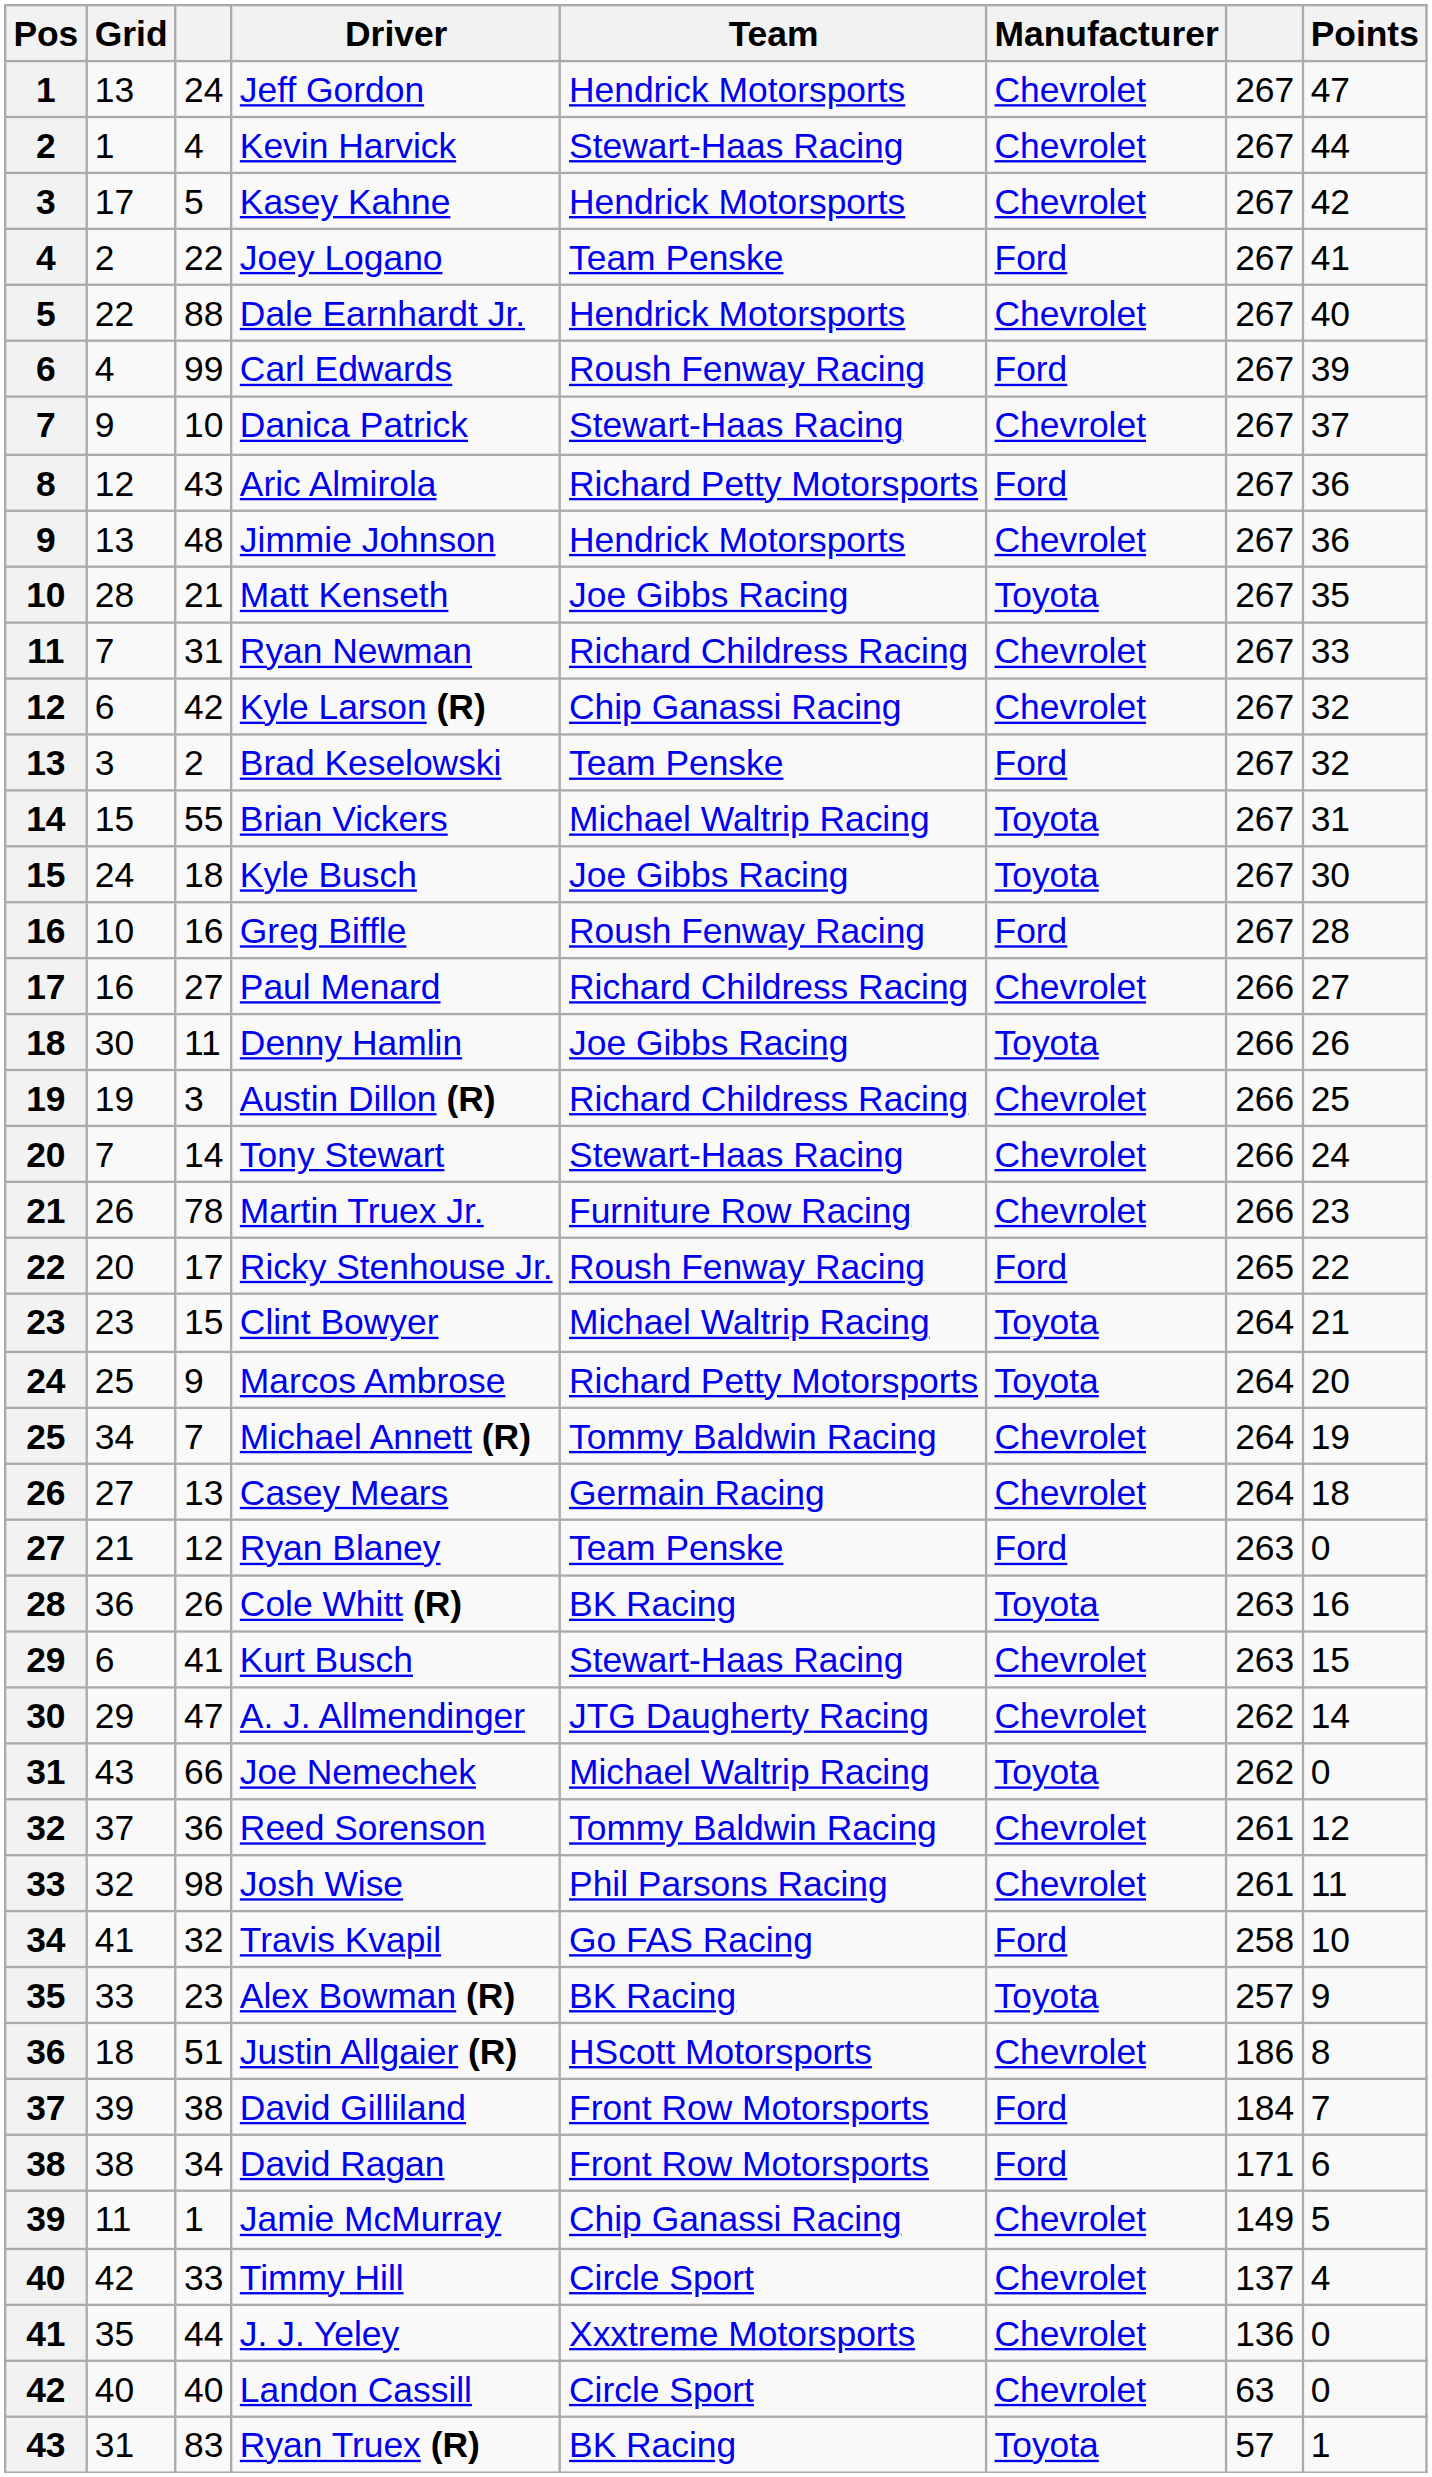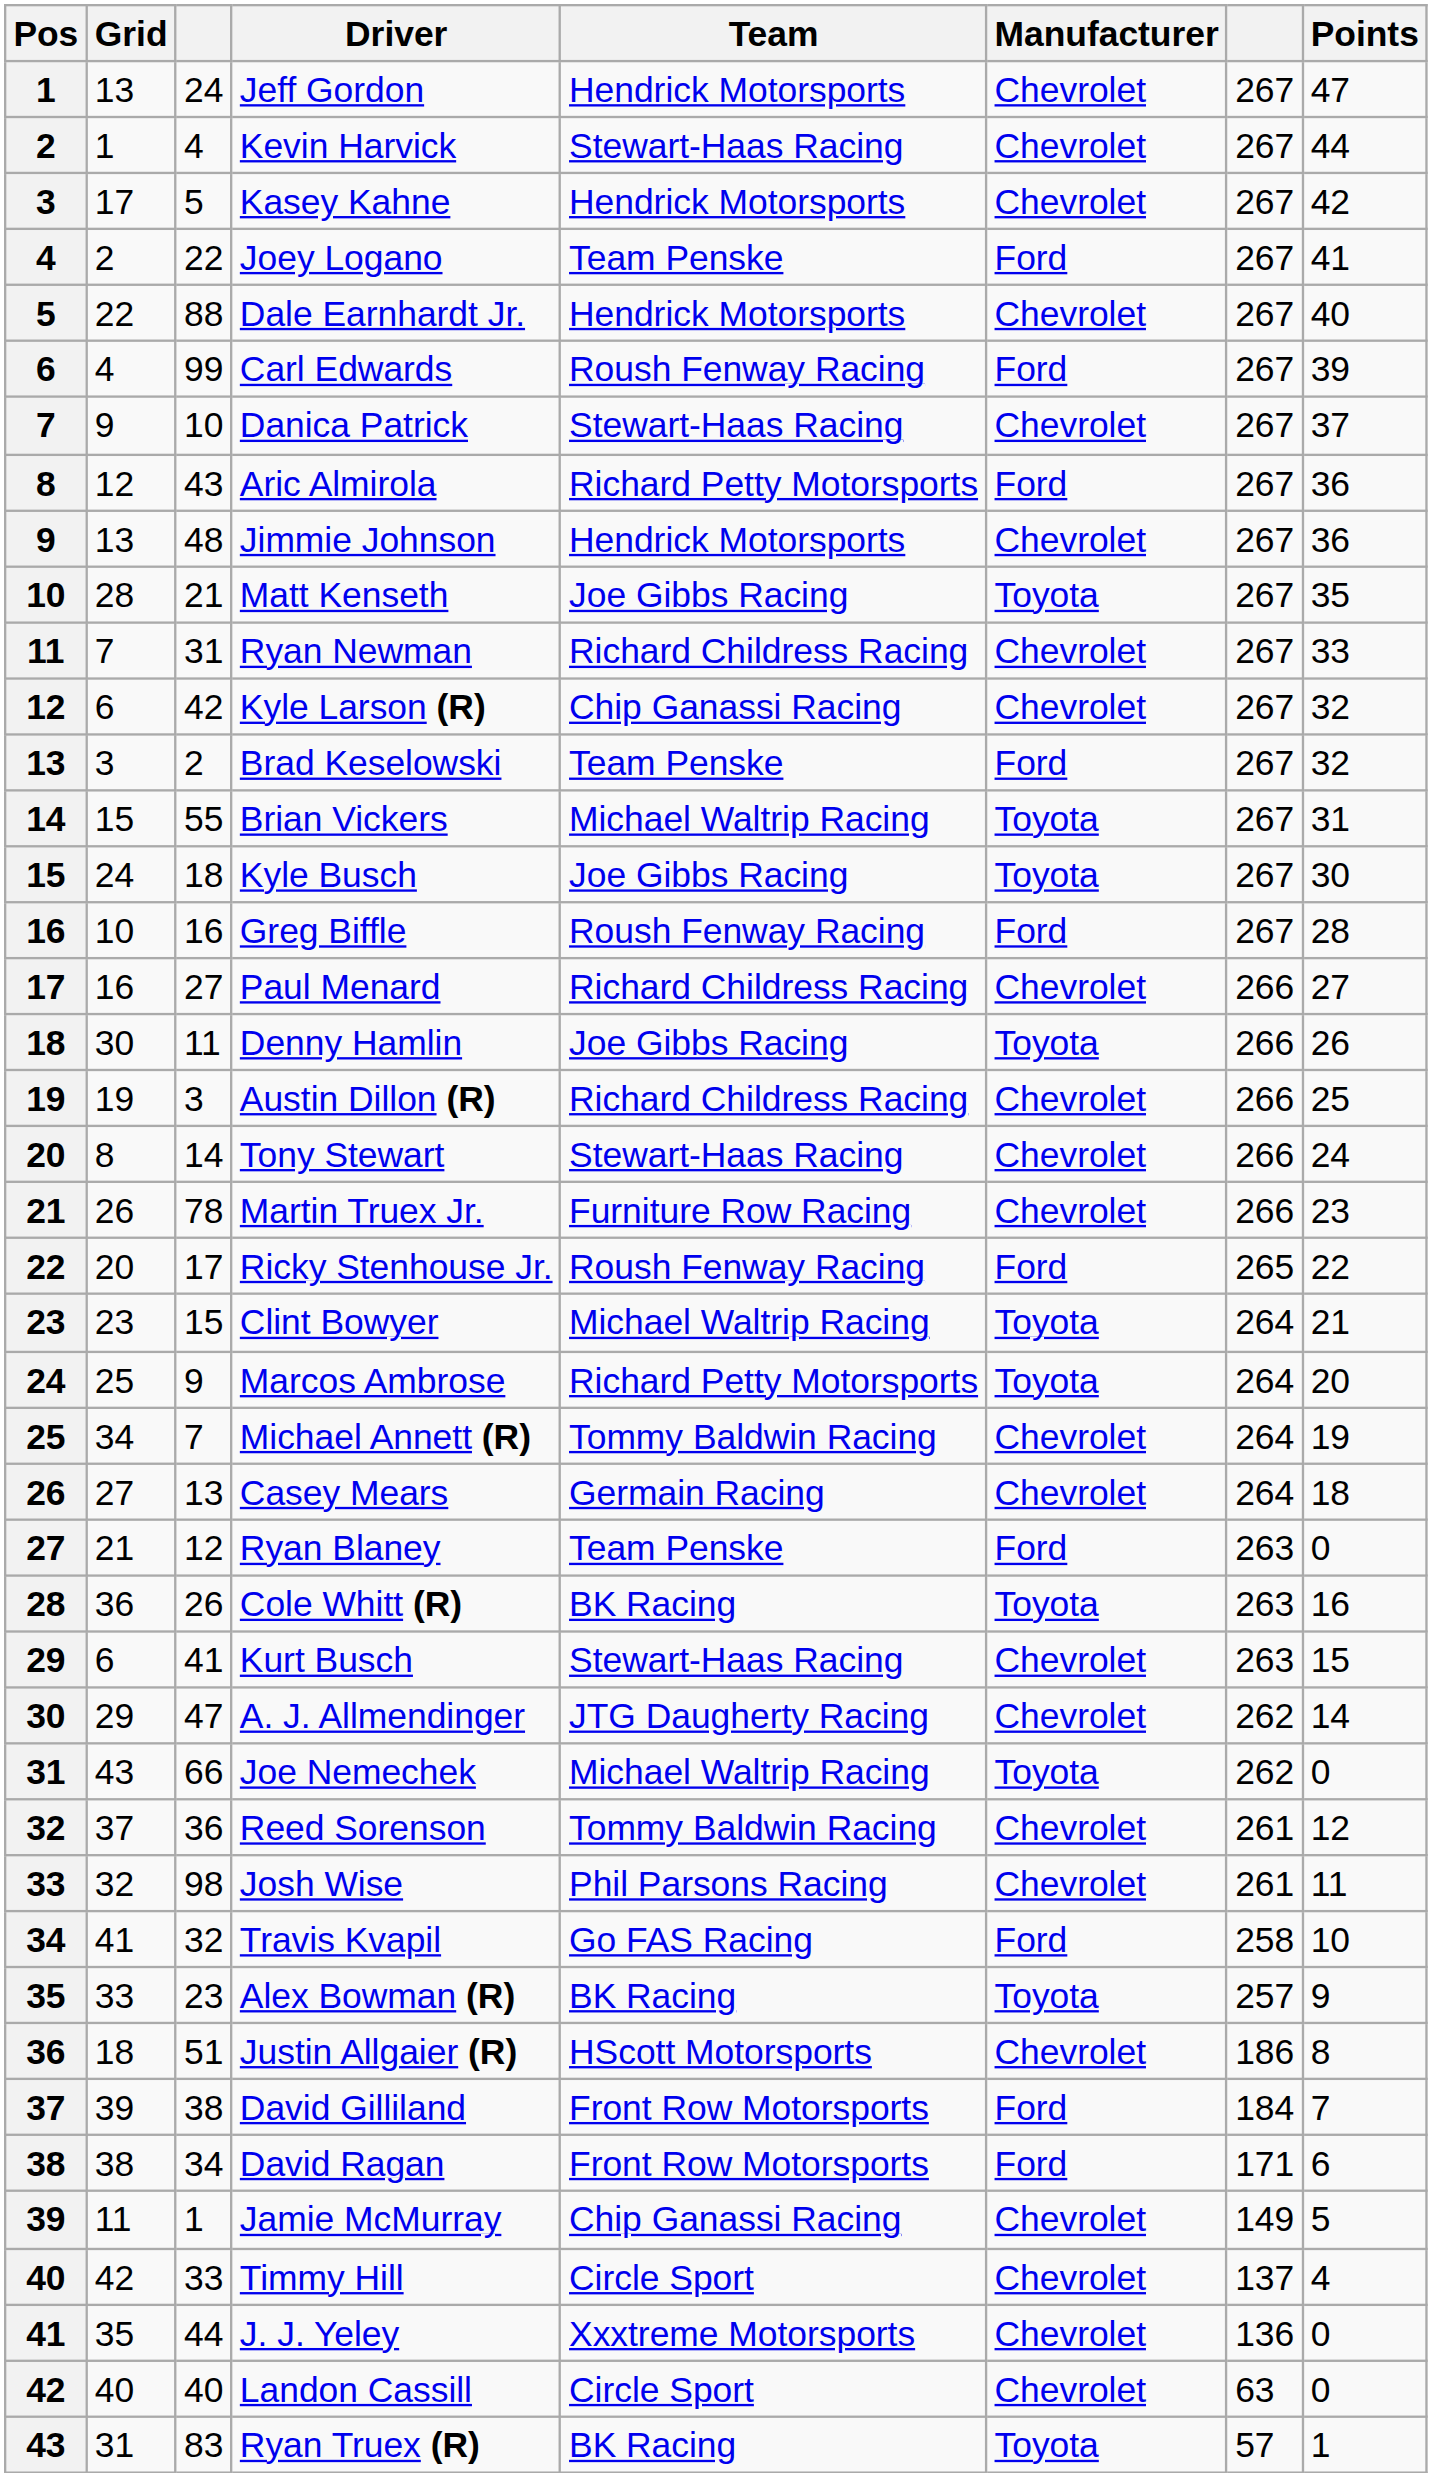 <table class="wikitable" style="font-size:95%">
 <tr>
 <th>Pos</th>
 <th>Grid</th>
 <th></th>
 <th>Driver</th>
 <th>Team</th>
 <th>Manufacturer</th>
 <th></th>
 <th>Points</th>
 </tr>
 <tr>
 <th>1</th>
 <td>13</td>
 <td>24</td>
 <td><a href='#'>Jeff Gordon</a></td>
 <td><a href='#'>Hendrick Motorsports</a></td>
 <td><a href='#'>Chevrolet</a></td>
 <td>267</td>
 <td>47</td>
 </tr>
 <tr>
 <th>2</th>
 <td>1</td>
 <td>4</td>
 <td><a href='#'>Kevin Harvick</a></td>
 <td><a href='#'>Stewart-Haas Racing</a></td>
 <td><a href='#'>Chevrolet</a></td>
 <td>267</td>
 <td>44</td>
 </tr>
 <tr>
 <th>3</th>
 <td>17</td>
 <td>5</td>
 <td><a href='#'>Kasey Kahne</a></td>
 <td><a href='#'>Hendrick Motorsports</a></td>
 <td><a href='#'>Chevrolet</a></td>
 <td>267</td>
 <td>42</td>
 </tr>
 <tr>
 <th>4</th>
 <td>2</td>
 <td>22</td>
 <td><a href='#'>Joey Logano</a></td>
 <td><a href='#'>Team Penske</a></td>
 <td><a href='#'>Ford</a></td>
 <td>267</td>
 <td>41</td>
 </tr>
 <tr>
 <th>5</th>
 <td>22</td>
 <td>88</td>
 <td><a href='#'>Dale Earnhardt Jr.</a></td>
 <td><a href='#'>Hendrick Motorsports</a></td>
 <td><a href='#'>Chevrolet</a></td>
 <td>267</td>
 <td>40</td>
 </tr>
 <tr>
 <th>6</th>
 <td>4</td>
 <td>99</td>
 <td><a href='#'>Carl Edwards</a></td>
 <td><a href='#'>Roush Fenway Racing</a></td>
 <td><a href='#'>Ford</a></td>
 <td>267</td>
 <td>39</td>
 </tr>
 <tr>
 <th>7</th>
 <td>9</td>
 <td>10</td>
 <td><a href='#'>Danica Patrick</a></td>
 <td><a href='#'>Stewart-Haas Racing</a></td>
 <td><a href='#'>Chevrolet</a></td>
 <td>267</td>
 <td>37</td>
 </tr>
 <tr>
 <th>8</th>
 <td>12</td>
 <td>43</td>
 <td><a href='#'>Aric Almirola</a></td>
 <td><a href='#'>Richard Petty Motorsports</a></td>
 <td><a href='#'>Ford</a></td>
 <td>267</td>
 <td>36</td>
 </tr>
 <tr>
 <th>9</th>
 <td>13</td>
 <td>48</td>
 <td><a href='#'>Jimmie Johnson</a></td>
 <td><a href='#'>Hendrick Motorsports</a></td>
 <td><a href='#'>Chevrolet</a></td>
 <td>267</td>
 <td>36</td>
 </tr>
 <tr>
 <th>10</th>
 <td>28</td>
 <td>21</td>
 <td><a href='#'>Matt Kenseth</a></td>
 <td><a href='#'>Joe Gibbs Racing</a></td>
 <td><a href='#'>Toyota</a></td>
 <td>267</td>
 <td>35</td>
 </tr>
 <tr>
 <th>11</th>
 <td>7</td>
 <td>31</td>
 <td><a href='#'>Ryan Newman</a></td>
 <td><a href='#'>Richard Childress Racing</a></td>
 <td><a href='#'>Chevrolet</a></td>
 <td>267</td>
 <td>33</td>
 </tr>
 <tr>
 <th>12</th>
 <td>6</td>
 <td>42</td>
 <td><a href='#'>Kyle Larson</a> <strong>(R)</strong></td>
 <td><a href='#'>Chip Ganassi Racing</a></td>
 <td><a href='#'>Chevrolet</a></td>
 <td>267</td>
 <td>32</td>
 </tr>
 <tr>
 <th>13</th>
 <td>3</td>
 <td>2</td>
 <td><a href='#'>Brad Keselowski</a></td>
 <td><a href='#'>Team Penske</a></td>
 <td><a href='#'>Ford</a></td>
 <td>267</td>
 <td>32</td>
 </tr>
 <tr>
 <th>14</th>
 <td>15</td>
 <td>55</td>
 <td><a href='#'>Brian Vickers</a></td>
 <td><a href='#'>Michael Waltrip Racing</a></td>
 <td><a href='#'>Toyota</a></td>
 <td>267</td>
 <td>31</td>
 </tr>
 <tr>
 <th>15</th>
 <td>24</td>
 <td>18</td>
 <td><a href='#'>Kyle Busch</a></td>
 <td><a href='#'>Joe Gibbs Racing</a></td>
 <td><a href='#'>Toyota</a></td>
 <td>267</td>
 <td>30</td>
 </tr>
 <tr>
 <th>16</th>
 <td>10</td>
 <td>16</td>
 <td><a href='#'>Greg Biffle</a></td>
 <td><a href='#'>Roush Fenway Racing</a></td>
 <td><a href='#'>Ford</a></td>
 <td>267</td>
 <td>28</td>
 </tr>
 <tr>
 <th>17</th>
 <td>16</td>
 <td>27</td>
 <td><a href='#'>Paul Menard</a></td>
 <td><a href='#'>Richard Childress Racing</a></td>
 <td><a href='#'>Chevrolet</a></td>
 <td>266</td>
 <td>27</td>
 </tr>
 <tr>
 <th>18</th>
 <td>30</td>
 <td>11</td>
 <td><a href='#'>Denny Hamlin</a></td>
 <td><a href='#'>Joe Gibbs Racing</a></td>
 <td><a href='#'>Toyota</a></td>
 <td>266</td>
 <td>26</td>
 </tr>
 <tr>
 <th>19</th>
 <td>19</td>
 <td>3</td>
 <td><a href='#'>Austin Dillon</a> <strong>(R)</strong></td>
 <td><a href='#'>Richard Childress Racing</a></td>
 <td><a href='#'>Chevrolet</a></td>
 <td>266</td>
 <td>25</td>
 </tr>
 <tr>
 <th>20</th>
-<td>7</td>
+<td>8</td>
 <td>14</td>
 <td><a href='#'>Tony Stewart</a></td>
 <td><a href='#'>Stewart-Haas Racing</a></td>
 <td><a href='#'>Chevrolet</a></td>
 <td>266</td>
 <td>24</td>
 </tr>
 <tr>
 <th>21</th>
 <td>26</td>
 <td>78</td>
 <td><a href='#'>Martin Truex Jr.</a></td>
 <td><a href='#'>Furniture Row Racing</a></td>
 <td><a href='#'>Chevrolet</a></td>
 <td>266</td>
 <td>23</td>
 </tr>
 <tr>
 <th>22</th>
 <td>20</td>
 <td>17</td>
 <td><a href='#'>Ricky Stenhouse Jr.</a></td>
 <td><a href='#'>Roush Fenway Racing</a></td>
 <td><a href='#'>Ford</a></td>
 <td>265</td>
 <td>22</td>
 </tr>
 <tr>
 <th>23</th>
 <td>23</td>
 <td>15</td>
 <td><a href='#'>Clint Bowyer</a></td>
 <td><a href='#'>Michael Waltrip Racing</a></td>
 <td><a href='#'>Toyota</a></td>
 <td>264</td>
 <td>21</td>
 </tr>
 <tr>
 <th>24</th>
 <td>25</td>
 <td>9</td>
 <td><a href='#'>Marcos Ambrose</a></td>
 <td><a href='#'>Richard Petty Motorsports</a></td>
 <td><a href='#'>Toyota</a></td>
 <td>264</td>
 <td>20</td>
 </tr>
 <tr>
 <th>25</th>
 <td>34</td>
 <td>7</td>
 <td><a href='#'>Michael Annett</a> <strong>(R)</strong></td>
 <td><a href='#'>Tommy Baldwin Racing</a></td>
 <td><a href='#'>Chevrolet</a></td>
 <td>264</td>
 <td>19</td>
 </tr>
 <tr>
 <th>26</th>
 <td>27</td>
 <td>13</td>
 <td><a href='#'>Casey Mears</a></td>
 <td><a href='#'>Germain Racing</a></td>
 <td><a href='#'>Chevrolet</a></td>
 <td>264</td>
 <td>18</td>
 </tr>
 <tr>
 <th>27</th>
 <td>21</td>
 <td>12</td>
 <td><a href='#'>Ryan Blaney</a></td>
 <td><a href='#'>Team Penske</a></td>
 <td><a href='#'>Ford</a></td>
 <td>263</td>
 <td>0</td>
 </tr>
 <tr>
 <th>28</th>
 <td>36</td>
 <td>26</td>
 <td><a href='#'>Cole Whitt</a> <strong>(R)</strong></td>
 <td><a href='#'>BK Racing</a></td>
 <td><a href='#'>Toyota</a></td>
 <td>263</td>
 <td>16</td>
 </tr>
 <tr>
 <th>29</th>
 <td>6</td>
 <td>41</td>
 <td><a href='#'>Kurt Busch</a></td>
 <td><a href='#'>Stewart-Haas Racing</a></td>
 <td><a href='#'>Chevrolet</a></td>
 <td>263</td>
 <td>15</td>
 </tr>
 <tr>
 <th>30</th>
 <td>29</td>
 <td>47</td>
 <td><a href='#'>A. J. Allmendinger</a></td>
 <td><a href='#'>JTG Daugherty Racing</a></td>
 <td><a href='#'>Chevrolet</a></td>
 <td>262</td>
 <td>14</td>
 </tr>
 <tr>
 <th>31</th>
 <td>43</td>
 <td>66</td>
 <td><a href='#'>Joe Nemechek</a></td>
 <td><a href='#'>Michael Waltrip Racing</a></td>
 <td><a href='#'>Toyota</a></td>
 <td>262</td>
 <td>0</td>
 </tr>
 <tr>
 <th>32</th>
 <td>37</td>
 <td>36</td>
 <td><a href='#'>Reed Sorenson</a></td>
 <td><a href='#'>Tommy Baldwin Racing</a></td>
 <td><a href='#'>Chevrolet</a></td>
 <td>261</td>
 <td>12</td>
 </tr>
 <tr>
 <th>33</th>
 <td>32</td>
 <td>98</td>
 <td><a href='#'>Josh Wise</a></td>
 <td><a href='#'>Phil Parsons Racing</a></td>
 <td><a href='#'>Chevrolet</a></td>
 <td>261</td>
 <td>11</td>
 </tr>
 <tr>
 <th>34</th>
 <td>41</td>
 <td>32</td>
 <td><a href='#'>Travis Kvapil</a></td>
 <td><a href='#'>Go FAS Racing</a></td>
 <td><a href='#'>Ford</a></td>
 <td>258</td>
 <td>10</td>
 </tr>
 <tr>
 <th>35</th>
 <td>33</td>
 <td>23</td>
 <td><a href='#'>Alex Bowman</a> <strong>(R)</strong></td>
 <td><a href='#'>BK Racing</a></td>
 <td><a href='#'>Toyota</a></td>
 <td>257</td>
 <td>9</td>
 </tr>
 <tr>
 <th>36</th>
 <td>18</td>
 <td>51</td>
 <td><a href='#'>Justin Allgaier</a> <strong>(R)</strong></td>
 <td><a href='#'>HScott Motorsports</a></td>
 <td><a href='#'>Chevrolet</a></td>
 <td>186</td>
 <td>8</td>
 </tr>
 <tr>
 <th>37</th>
 <td>39</td>
 <td>38</td>
 <td><a href='#'>David Gilliland</a></td>
 <td><a href='#'>Front Row Motorsports</a></td>
 <td><a href='#'>Ford</a></td>
 <td>184</td>
 <td>7</td>
 </tr>
 <tr>
 <th>38</th>
 <td>38</td>
 <td>34</td>
 <td><a href='#'>David Ragan</a></td>
 <td><a href='#'>Front Row Motorsports</a></td>
 <td><a href='#'>Ford</a></td>
 <td>171</td>
 <td>6</td>
 </tr>
 <tr>
 <th>39</th>
 <td>11</td>
 <td>1</td>
 <td><a href='#'>Jamie McMurray</a></td>
 <td><a href='#'>Chip Ganassi Racing</a></td>
 <td><a href='#'>Chevrolet</a></td>
 <td>149</td>
 <td>5</td>
 </tr>
 <tr>
 <th>40</th>
 <td>42</td>
 <td>33</td>
 <td><a href='#'>Timmy Hill</a></td>
 <td><a href='#'>Circle Sport</a></td>
 <td><a href='#'>Chevrolet</a></td>
 <td>137</td>
 <td>4</td>
 </tr>
 <tr>
 <th>41</th>
 <td>35</td>
 <td>44</td>
 <td><a href='#'>J. J. Yeley</a></td>
 <td><a href='#'>Xxxtreme Motorsports</a></td>
 <td><a href='#'>Chevrolet</a></td>
 <td>136</td>
 <td>0</td>
 </tr>
 <tr>
 <th>42</th>
 <td>40</td>
 <td>40</td>
 <td><a href='#'>Landon Cassill</a></td>
 <td><a href='#'>Circle Sport</a></td>
 <td><a href='#'>Chevrolet</a></td>
 <td>63</td>
 <td>0</td>
 </tr>
 <tr>
 <th>43</th>
 <td>31</td>
 <td>83</td>
 <td><a href='#'>Ryan Truex</a> <strong>(R)</strong></td>
 <td><a href='#'>BK Racing</a></td>
 <td><a href='#'>Toyota</a></td>
 <td>57</td>
 <td>1</td>
 </tr>
 </table>
